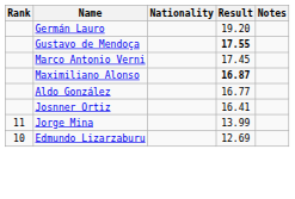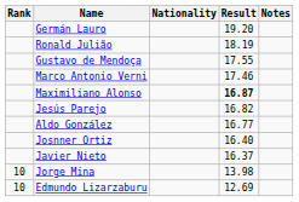 <table class="wikitable sortable" style="text-align:center">
 <tr>
 <th>Rank</th>
 <th>Name</th>
 <th>Nationality</th>
 <th>Result</th>
 <th>Notes</th>
 </tr>
 <tr>
 <td></td>
 <td align=left><a href='#'>Germán Lauro</a></td>
 <td align=left></td>
 <td>19.20</td>
 <td></td>
 </tr>
 <tr>
 <td></td>
+<td align=left><a href='#'>Ronald Julião</a></td>
+<td align=left></td>
+<td>18.19</td>
+<td></td>
+</tr>
+<tr>
+<td></td>
 <td align=left><a href='#'>Gustavo de Mendoça</a></td>
 <td align=left></td>
-<td><strong>17.55</strong></td>
+<td>17.55</td>
 <td></td>
 </tr>
 <tr>
 <td></td>
 <td align=left><a href='#'>Marco Antonio Verni</a></td>
 <td align=left></td>
-<td>17.45</td>
+<td>17.46</td>
 <td></td>
 </tr>
 <tr>
 <td></td>
 <td align=left><a href='#'>Maximiliano Alonso</a></td>
 <td align=left></td>
 <td><strong>16.87</strong></td>
+<td></td>
+</tr>
+<tr>
+<td></td>
+<td align=left><a href='#'>Jesús Parejo</a></td>
+<td align=left></td>
+<td>16.82</td>
 <td></td>
 </tr>
 <tr>
 <td></td>
 <td align=left><a href='#'>Aldo González</a></td>
 <td align=left></td>
 <td>16.77</td>
 <td></td>
 </tr>
 <tr>
 <td></td>
 <td align=left><a href='#'>Josnner Ortiz</a></td>
 <td align=left></td>
-<td>16.41</td>
+<td>16.40</td>
 <td></td>
 </tr>
 <tr>
-<td>11</td>
+<td></td>
+<td align=left><a href='#'>Javier Nieto</a></td>
+<td align=left></td>
+<td>16.37</td>
+<td></td>
+</tr>
+<tr>
+<td>10</td>
 <td align=left><a href='#'>Jorge Mina</a></td>
 <td align=left></td>
-<td>13.99</td>
+<td>13.98</td>
 <td></td>
 </tr>
 <tr>
 <td>10</td>
 <td align=left><a href='#'>Edmundo Lizarzaburu</a></td>
 <td align=left></td>
 <td>12.69</td>
 <td></td>
 </tr>
 </table>
